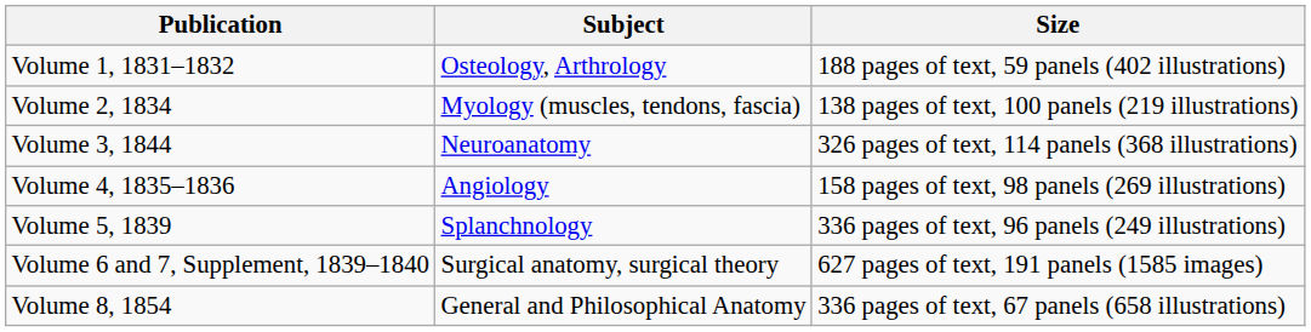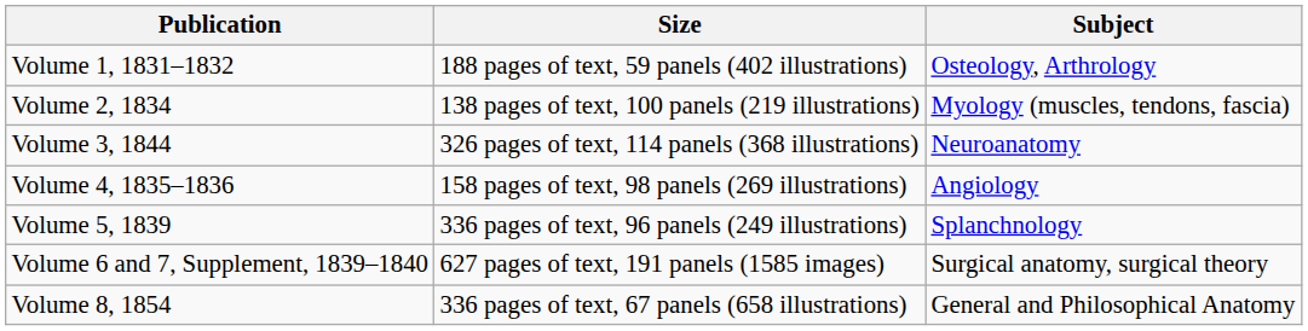 <table class="wikitable">
 <tr>
 <th>Publication</th>
+<th>Size</th>
 <th>Subject</th>
-<th>Size</th>
 </tr>
 <tr>
 <td>Volume 1, 1831–1832</td>
+<td>188 pages of text, 59 panels (402 illustrations)</td>
 <td><a href='#'>Osteology</a>, <a href='#'>Arthrology</a></td>
-<td>188 pages of text, 59 panels (402 illustrations)</td>
 </tr>
 <tr>
 <td>Volume 2, 1834</td>
+<td>138 pages of text, 100 panels (219 illustrations)</td>
 <td><a href='#'>Myology</a> (muscles, tendons, fascia)</td>
-<td>138 pages of text, 100 panels (219 illustrations)</td>
 </tr>
 <tr>
 <td>Volume 3, 1844</td>
+<td>326 pages of text, 114 panels (368 illustrations)</td>
 <td><a href='#'>Neuroanatomy</a></td>
-<td>326 pages of text, 114 panels (368 illustrations)</td>
 </tr>
 <tr>
 <td>Volume 4, 1835–1836</td>
+<td>158 pages of text, 98 panels (269 illustrations)</td>
 <td><a href='#'>Angiology</a></td>
-<td>158 pages of text, 98 panels (269 illustrations)</td>
 </tr>
 <tr>
 <td>Volume 5, 1839</td>
+<td>336 pages of text, 96 panels (249 illustrations)</td>
 <td><a href='#'>Splanchnology</a></td>
-<td>336 pages of text, 96 panels (249 illustrations)</td>
 </tr>
 <tr>
 <td>Volume 6 and 7, Supplement, 1839–1840</td>
+<td>627 pages of text, 191 panels (1585 images)</td>
 <td>Surgical anatomy, surgical theory</td>
-<td>627 pages of text, 191 panels (1585 images)</td>
 </tr>
 <tr>
 <td>Volume 8, 1854</td>
+<td>336 pages of text, 67 panels (658 illustrations)</td>
 <td>General and Philosophical Anatomy</td>
-<td>336 pages of text, 67 panels (658 illustrations)</td>
 </tr>
 </table>
